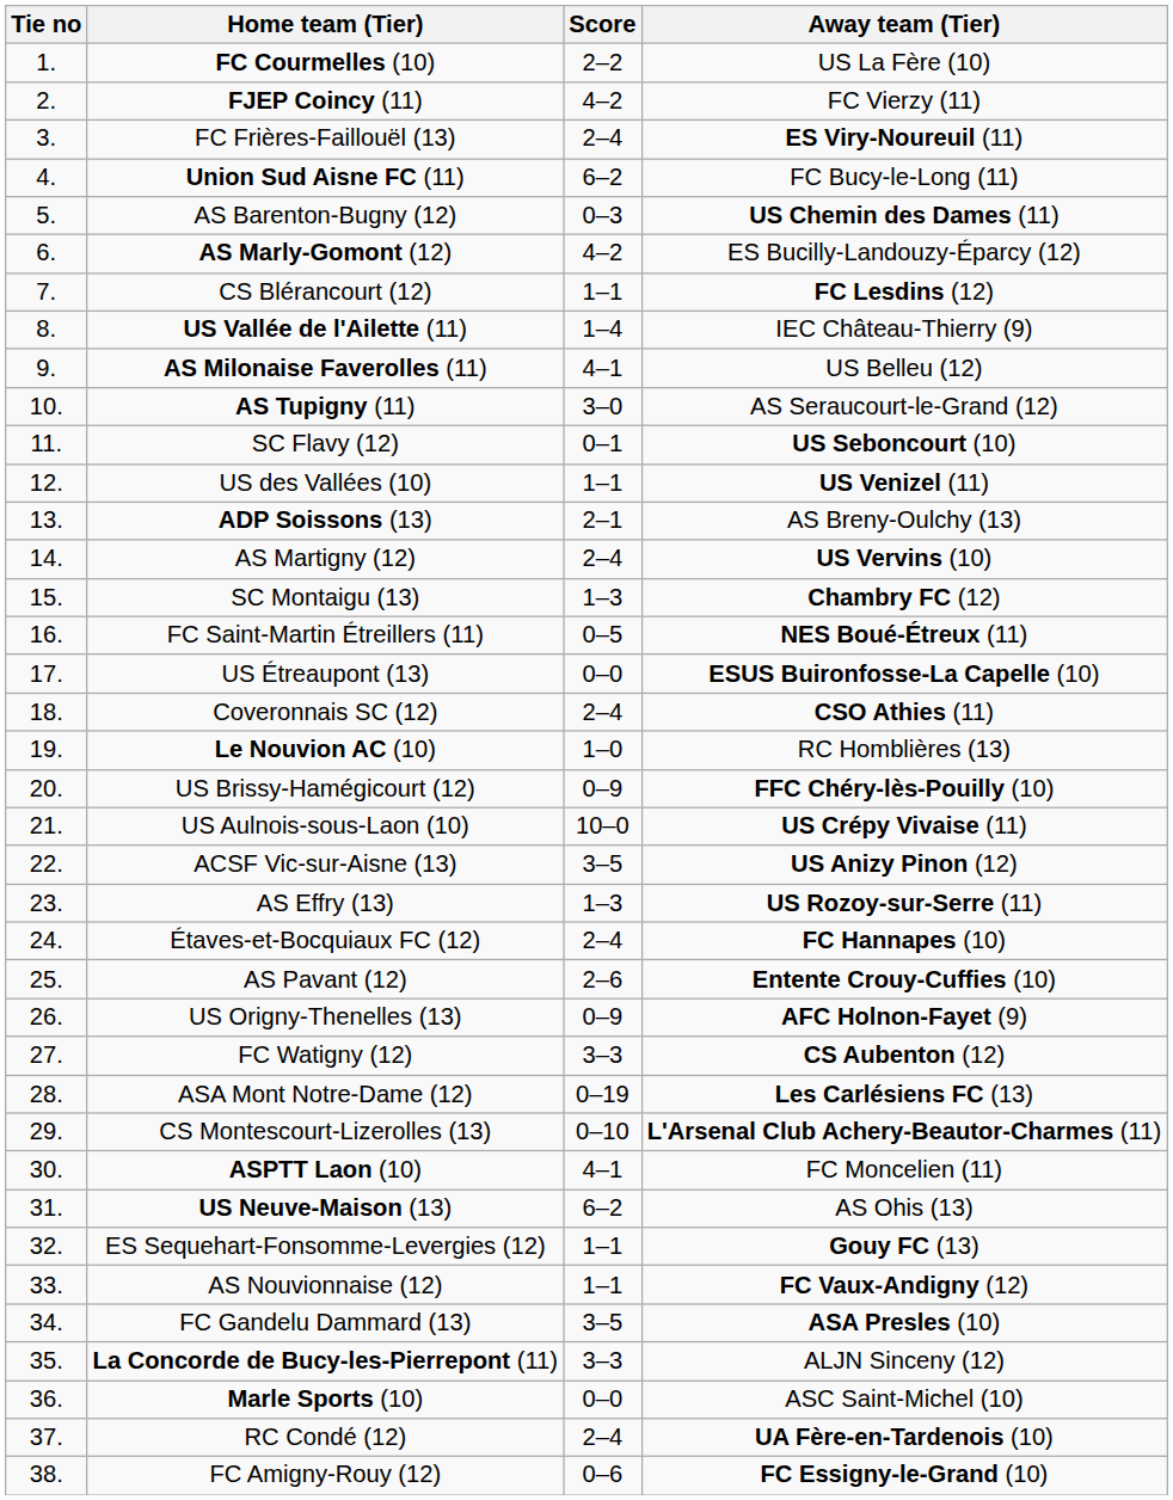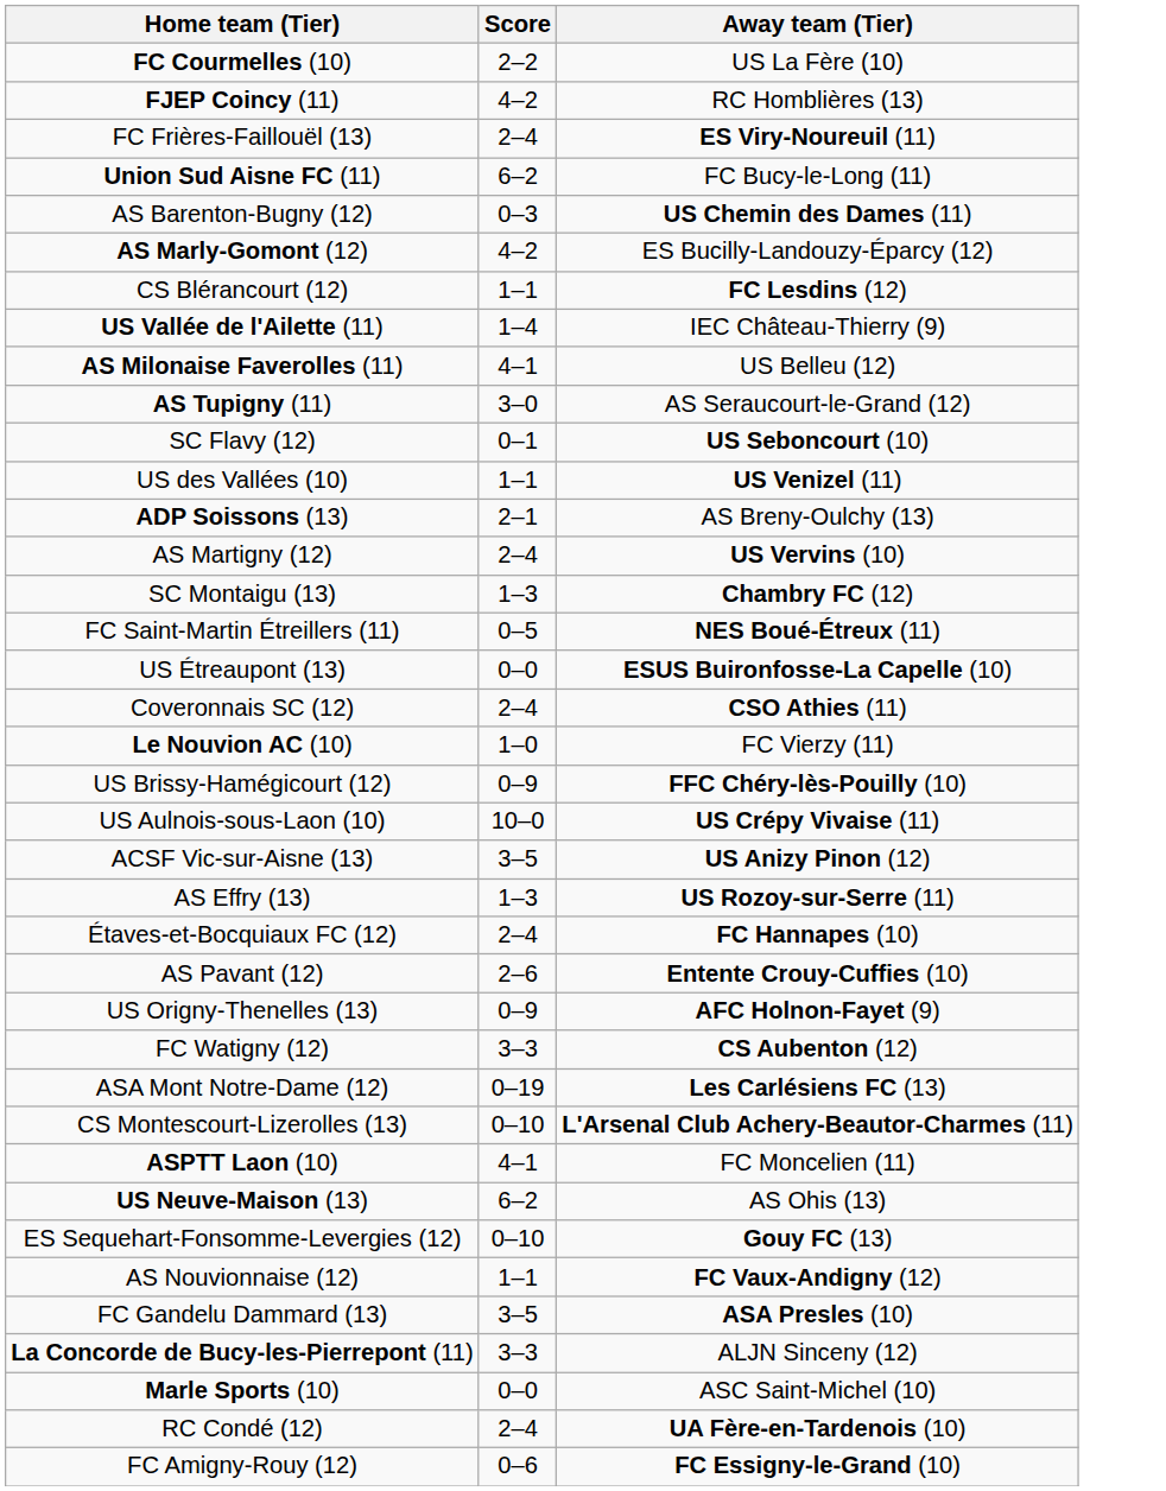 <table class="wikitable" style="text-align: center">
 <tr>
-<th>Tie no</th>
 <th>Home team (Tier)</th>
 <th>Score</th>
 <th>Away team (Tier)</th>
 </tr>
 <tr>
-<td>1.</td>
 <td><strong>FC Courmelles</strong> (10)</td>
 <td>2–2 </td>
 <td>US La Fère (10)</td>
 </tr>
 <tr>
-<td>2.</td>
 <td><strong>FJEP Coincy</strong> (11)</td>
 <td>4–2</td>
-<td>FC Vierzy (11)</td>
+<td>RC Homblières (13)</td>
 </tr>
 <tr>
-<td>3.</td>
 <td>FC Frières-Faillouël (13)</td>
 <td>2–4</td>
 <td><strong>ES Viry-Noureuil</strong> (11)</td>
 </tr>
 <tr>
-<td>4.</td>
 <td><strong>Union Sud Aisne FC</strong> (11)</td>
 <td>6–2</td>
 <td>FC Bucy-le-Long (11)</td>
 </tr>
 <tr>
-<td>5.</td>
 <td>AS Barenton-Bugny (12)</td>
 <td>0–3</td>
 <td><strong>US Chemin des Dames</strong> (11)</td>
 </tr>
 <tr>
-<td>6.</td>
 <td><strong>AS Marly-Gomont</strong> (12)</td>
 <td>4–2</td>
 <td>ES Bucilly-Landouzy-Éparcy (12)</td>
 </tr>
 <tr>
-<td>7.</td>
 <td>CS Blérancourt (12)</td>
 <td>1–1 </td>
 <td><strong>FC Lesdins</strong> (12)</td>
 </tr>
 <tr>
-<td>8.</td>
 <td><strong>US Vallée de l'Ailette</strong> (11)</td>
 <td>1–4</td>
 <td>IEC Château-Thierry (9)</td>
 </tr>
 <tr>
-<td>9.</td>
 <td><strong>AS Milonaise Faverolles</strong> (11)</td>
 <td>4–1</td>
 <td>US Belleu (12)</td>
 </tr>
 <tr>
-<td>10.</td>
 <td><strong>AS Tupigny</strong> (11)</td>
 <td>3–0</td>
 <td>AS Seraucourt-le-Grand (12)</td>
 </tr>
 <tr>
-<td>11.</td>
 <td>SC Flavy (12)</td>
 <td>0–1</td>
 <td><strong>US Seboncourt</strong> (10)</td>
 </tr>
 <tr>
-<td>12.</td>
 <td>US des Vallées (10)</td>
 <td>1–1 </td>
 <td><strong>US Venizel</strong> (11)</td>
 </tr>
 <tr>
-<td>13.</td>
 <td><strong>ADP Soissons</strong> (13)</td>
 <td>2–1</td>
 <td>AS Breny-Oulchy (13)</td>
 </tr>
 <tr>
-<td>14.</td>
 <td>AS Martigny (12)</td>
 <td>2–4</td>
 <td><strong>US Vervins</strong> (10)</td>
 </tr>
 <tr>
-<td>15.</td>
 <td>SC Montaigu (13)</td>
 <td>1–3</td>
 <td><strong>Chambry FC</strong> (12)</td>
 </tr>
 <tr>
-<td>16.</td>
 <td>FC Saint-Martin Étreillers (11)</td>
 <td>0–5</td>
 <td><strong>NES Boué-Étreux</strong> (11)</td>
 </tr>
 <tr>
-<td>17.</td>
 <td>US Étreaupont (13)</td>
 <td>0–0 </td>
 <td><strong>ESUS Buironfosse-La Capelle</strong> (10)</td>
 </tr>
 <tr>
-<td>18.</td>
 <td>Coveronnais SC (12)</td>
 <td>2–4</td>
 <td><strong>CSO Athies</strong> (11)</td>
 </tr>
 <tr>
-<td>19.</td>
 <td><strong>Le Nouvion AC</strong> (10)</td>
 <td>1–0</td>
-<td>RC Homblières (13)</td>
+<td>FC Vierzy (11)</td>
 </tr>
 <tr>
-<td>20.</td>
 <td>US Brissy-Hamégicourt (12)</td>
 <td>0–9</td>
 <td><strong>FFC Chéry-lès-Pouilly</strong> (10)</td>
 </tr>
 <tr>
-<td>21.</td>
 <td>US Aulnois-sous-Laon (10)</td>
 <td>10–0</td>
 <td><strong>US Crépy Vivaise</strong> (11)</td>
 </tr>
 <tr>
-<td>22.</td>
 <td>ACSF Vic-sur-Aisne (13)</td>
 <td>3–5</td>
 <td><strong>US Anizy Pinon</strong> (12)</td>
 </tr>
 <tr>
-<td>23.</td>
 <td>AS Effry (13)</td>
 <td>1–3</td>
 <td><strong>US Rozoy-sur-Serre</strong> (11)</td>
 </tr>
 <tr>
-<td>24.</td>
 <td>Étaves-et-Bocquiaux FC (12)</td>
 <td>2–4</td>
 <td><strong>FC Hannapes</strong> (10)</td>
 </tr>
 <tr>
-<td>25.</td>
 <td>AS Pavant (12)</td>
 <td>2–6</td>
 <td><strong>Entente Crouy-Cuffies</strong> (10)</td>
 </tr>
 <tr>
-<td>26.</td>
 <td>US Origny-Thenelles (13)</td>
 <td>0–9</td>
 <td><strong>AFC Holnon-Fayet</strong> (9)</td>
 </tr>
 <tr>
-<td>27.</td>
 <td>FC Watigny (12)</td>
 <td>3–3 </td>
 <td><strong>CS Aubenton</strong> (12)</td>
 </tr>
 <tr>
-<td>28.</td>
 <td>ASA Mont Notre-Dame (12)</td>
 <td>0–19</td>
 <td><strong>Les Carlésiens FC</strong> (13)</td>
 </tr>
 <tr>
-<td>29.</td>
 <td>CS Montescourt-Lizerolles (13)</td>
 <td>0–10</td>
 <td><strong>L'Arsenal Club Achery-Beautor-Charmes</strong> (11)</td>
 </tr>
 <tr>
-<td>30.</td>
 <td><strong>ASPTT Laon</strong> (10)</td>
 <td>4–1</td>
 <td>FC Moncelien (11)</td>
 </tr>
 <tr>
-<td>31.</td>
 <td><strong>US Neuve-Maison</strong> (13)</td>
 <td>6–2</td>
 <td>AS Ohis (13)</td>
 </tr>
 <tr>
-<td>32.</td>
 <td>ES Sequehart-Fonsomme-Levergies (12)</td>
-<td>1–1 </td>
+<td>0–10</td>
 <td><strong>Gouy FC</strong> (13)</td>
 </tr>
 <tr>
-<td>33.</td>
 <td>AS Nouvionnaise (12)</td>
 <td>1–1 </td>
 <td><strong>FC Vaux-Andigny</strong> (12)</td>
 </tr>
 <tr>
-<td>34.</td>
 <td>FC Gandelu Dammard (13)</td>
 <td>3–5</td>
 <td><strong>ASA Presles</strong> (10)</td>
 </tr>
 <tr>
-<td>35.</td>
 <td><strong>La Concorde de Bucy-les-Pierrepont</strong> (11)</td>
 <td>3–3 </td>
 <td>ALJN Sinceny (12)</td>
 </tr>
 <tr>
-<td>36.</td>
 <td><strong>Marle Sports</strong> (10)</td>
 <td>0–0 </td>
 <td>ASC Saint-Michel (10)</td>
 </tr>
 <tr>
-<td>37.</td>
 <td>RC Condé (12)</td>
 <td>2–4</td>
 <td><strong>UA Fère-en-Tardenois</strong> (10)</td>
 </tr>
 <tr>
-<td>38.</td>
 <td>FC Amigny-Rouy (12)</td>
 <td>0–6</td>
 <td><strong>FC Essigny-le-Grand</strong> (10)</td>
 </tr>
 </table>
